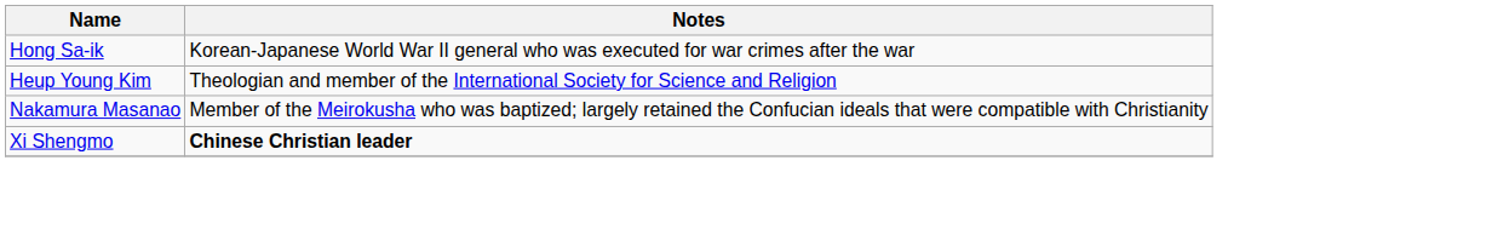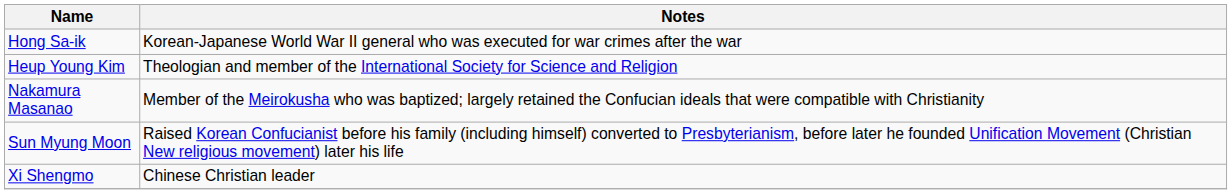 <table class="wikitable sortable">
 <tr>
 <th>Name</th>
 <th>Notes</th>
 </tr>
 <tr>
 <td><a href='#'>Hong Sa-ik</a></td>
 <td>Korean-Japanese World War II general who was executed for war crimes after the war</td>
 </tr>
 <tr>
 <td><a href='#'>Heup Young Kim</a></td>
 <td>Theologian and member of the <a href='#'>International Society for Science and Religion</a></td>
 </tr>
 <tr>
 <td><a href='#'>Nakamura Masanao</a></td>
 <td>Member of the <a href='#'>Meirokusha</a> who was baptized; largely retained the Confucian ideals that were compatible with Christianity</td>
 </tr>
 <tr>
+<td><a href='#'>Sun Myung Moon</a></td>
+<td>Raised <a href='#'>Korean Confucianist</a> before his family (including himself) converted to <a href='#'>Presbyterianism</a>, before later he founded <a href='#'>Unification Movement</a> (Christian <a href='#'>New religious movement</a>) later his life</td>
+</tr>
+<tr>
 <td><a href='#'>Xi Shengmo</a></td>
-<td><strong>Chinese Christian leader</strong></td>
+<td>Chinese Christian leader</td>
 </tr>
 <tr>
 </tr>
 </table>
